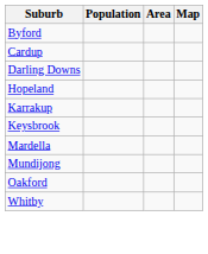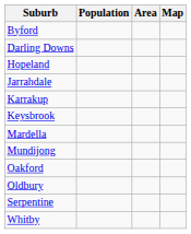 <table class="wikitable sortable">
 <tr>
 <th>Suburb</th>
 <th data-sort-type=number>Population</th>
 <th data-sort-type=number>Area</th>
 <th>Map</th>
 </tr>
 <tr>
 <td><a href='#'>Byford</a></td>
 <td></td>
 <td></td>
 <td></td>
 </tr>
 <tr>
-<td><a href='#'>Cardup</a></td>
-<td></td>
-<td></td>
-<td></td>
-</tr>
-<tr>
 <td><a href='#'>Darling Downs</a></td>
 <td></td>
 <td></td>
 <td></td>
 </tr>
 <tr>
 <td><a href='#'>Hopeland</a></td>
+<td></td>
+<td></td>
+<td></td>
+</tr>
+<tr>
+<td><a href='#'>Jarrahdale</a></td>
 <td></td>
 <td></td>
 <td></td>
 </tr>
 <tr>
 <td><a href='#'>Karrakup</a></td>
 <td></td>
 <td></td>
 <td></td>
 </tr>
 <tr>
 <td><a href='#'>Keysbrook</a></td>
 <td></td>
 <td></td>
 <td></td>
 </tr>
 <tr>
 <td><a href='#'>Mardella</a></td>
 <td></td>
 <td></td>
 <td></td>
 </tr>
 <tr>
 <td><a href='#'>Mundijong</a></td>
 <td></td>
 <td></td>
 <td></td>
 </tr>
 <tr>
 <td><a href='#'>Oakford</a></td>
 <td></td>
 <td></td>
 <td></td>
 </tr>
 <tr>
+<td><a href='#'>Oldbury</a></td>
+<td></td>
+<td></td>
+<td></td>
+</tr>
+<tr>
+<td><a href='#'>Serpentine</a></td>
+<td></td>
+<td></td>
+<td></td>
+</tr>
+<tr>
 <td><a href='#'>Whitby</a></td>
 <td></td>
 <td></td>
 <td></td>
 </tr>
 </table>
